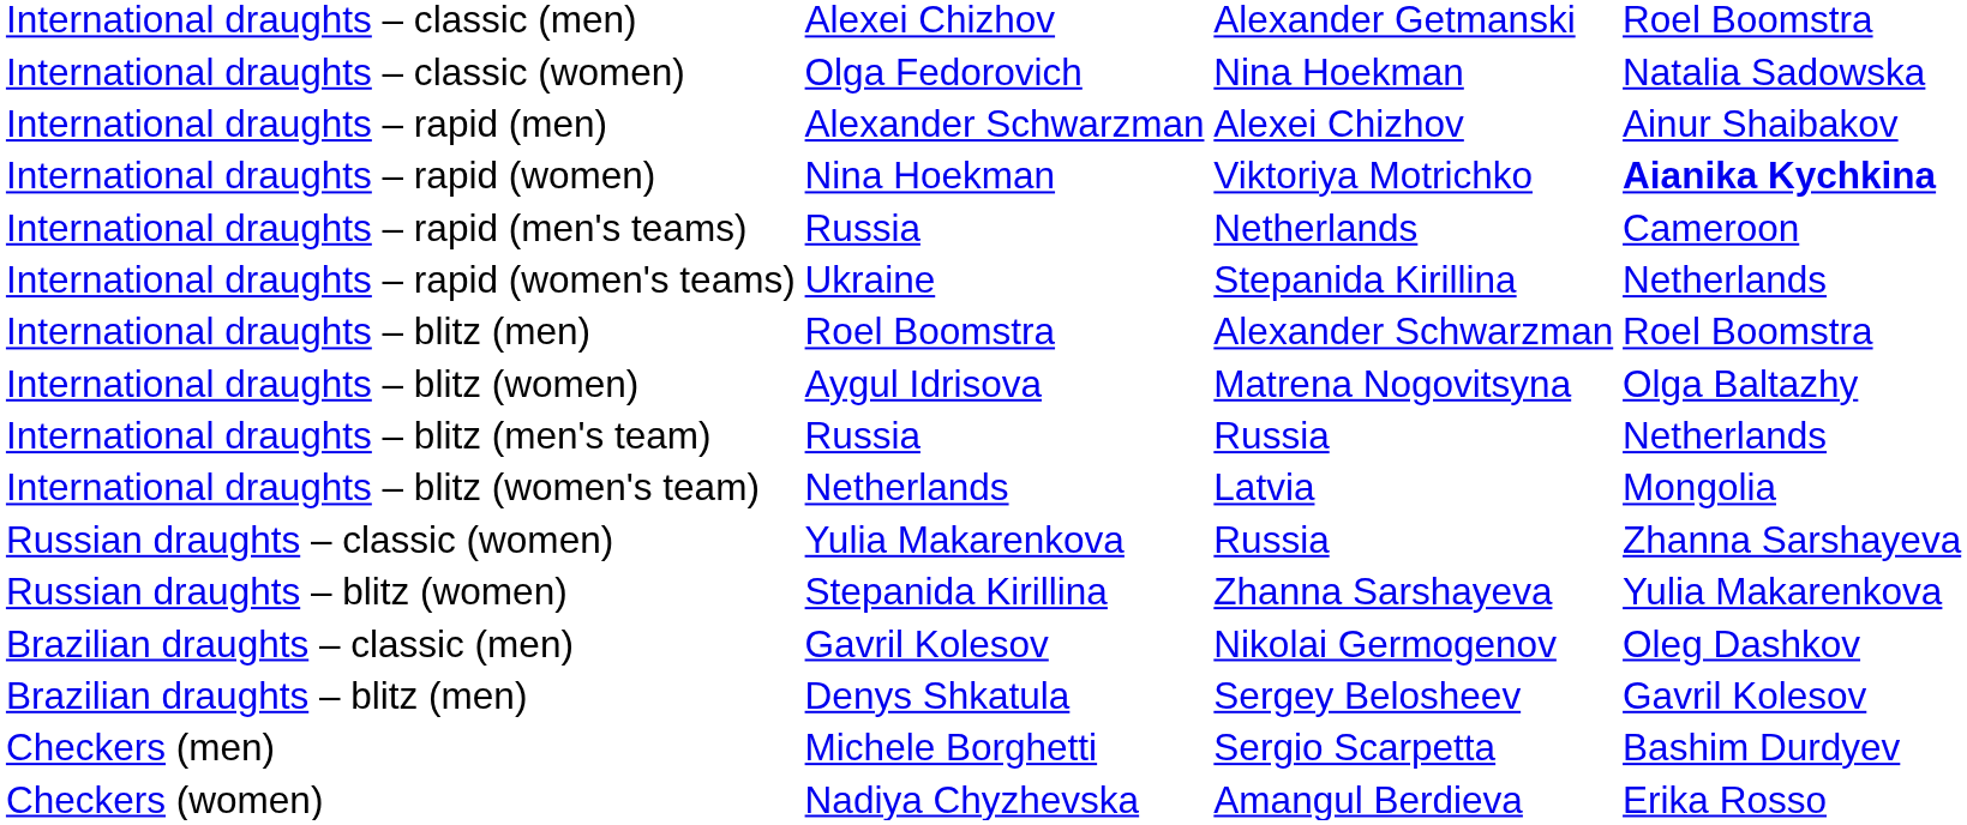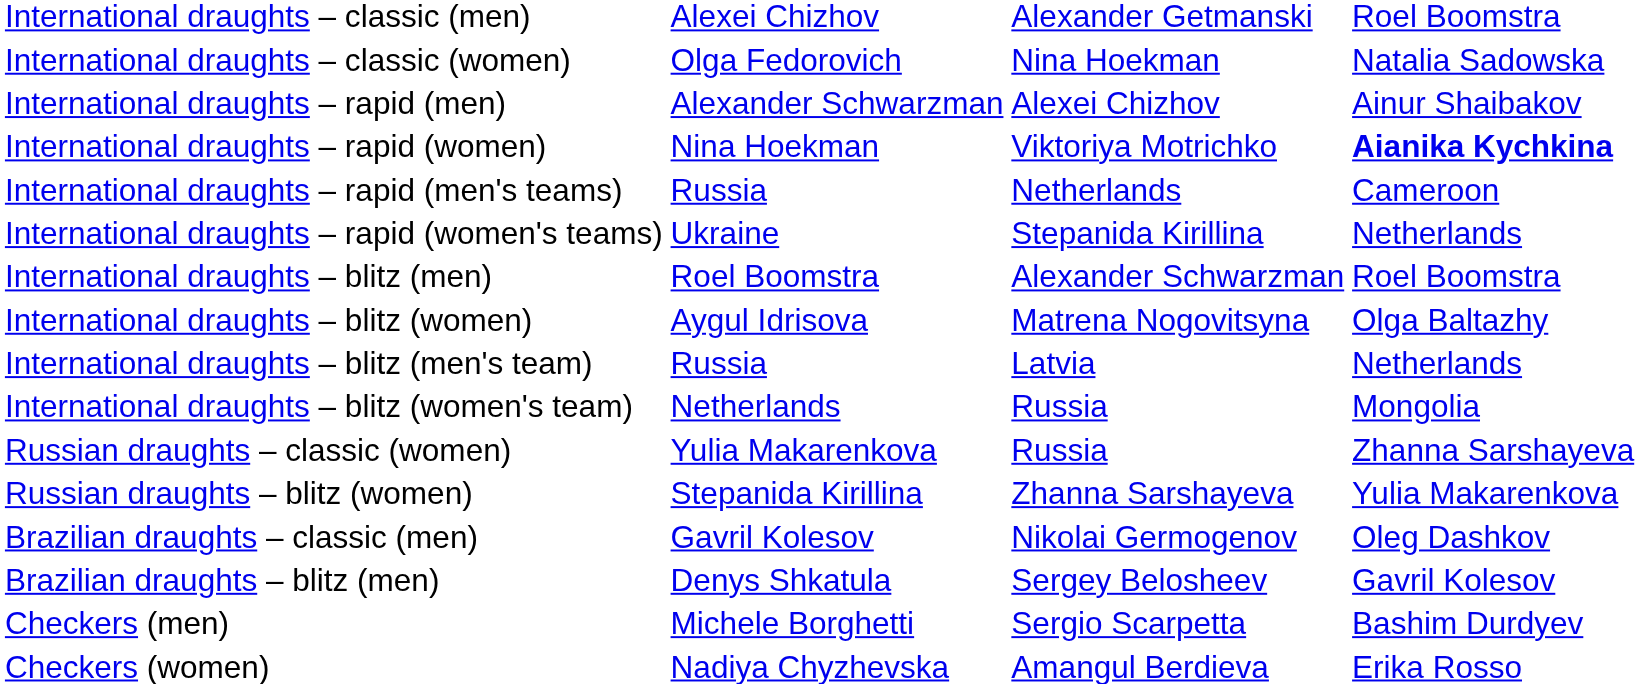 <table>
 <tr>
 </tr>
 <tr>
 <td><a href='#'>International draughts</a> – classic (men)</td>
 <td> <a href='#'>Alexei Chizhov</a></td>
 <td> <a href='#'>Alexander Getmanski</a></td>
 <td> <a href='#'>Roel Boomstra</a></td>
 </tr>
 <tr>
 <td><a href='#'>International draughts</a> – classic (women)</td>
 <td> <a href='#'>Olga Fedorovich</a></td>
 <td> <a href='#'>Nina Hoekman</a></td>
 <td> <a href='#'>Natalia Sadowska</a></td>
 </tr>
 <tr>
 <td><a href='#'>International draughts</a> – rapid (men)</td>
 <td> <a href='#'>Alexander Schwarzman</a></td>
 <td> <a href='#'>Alexei Chizhov</a></td>
 <td> <a href='#'>Ainur Shaibakov</a></td>
 </tr>
 <tr>
 <td><a href='#'>International draughts</a> – rapid (women)</td>
 <td> <a href='#'>Nina Hoekman</a></td>
 <td> <a href='#'>Viktoriya Motrichko</a></td>
 <td><strong> <a href='#'>Aianika Kychkina</a></strong></td>
 </tr>
 <tr>
 <td><a href='#'>International draughts</a> – rapid (men's teams)</td>
 <td> <a href='#'>Russia</a></td>
 <td> <a href='#'>Netherlands</a></td>
 <td> <a href='#'>Cameroon</a></td>
 </tr>
 <tr>
 <td><a href='#'>International draughts</a> – rapid (women's teams)</td>
 <td> <a href='#'>Ukraine</a></td>
 <td> <a href='#'>Stepanida Kirillina</a></td>
 <td> <a href='#'>Netherlands</a></td>
 </tr>
 <tr>
 <td><a href='#'>International draughts</a> – blitz (men)</td>
 <td> <a href='#'>Roel Boomstra</a></td>
 <td> <a href='#'>Alexander Schwarzman</a></td>
 <td> <a href='#'>Roel Boomstra</a></td>
 </tr>
 <tr>
 <td><a href='#'>International draughts</a> – blitz (women)</td>
 <td> <a href='#'>Aygul Idrisova</a></td>
 <td> <a href='#'>Matrena Nogovitsyna</a></td>
 <td> <a href='#'>Olga Baltazhy</a></td>
 </tr>
 <tr>
 <td><a href='#'>International draughts</a> – blitz (men's team)</td>
 <td> <a href='#'>Russia</a></td>
-<td> <a href='#'>Russia</a></td>
+<td> <a href='#'>Latvia</a></td>
 <td> <a href='#'>Netherlands</a></td>
 </tr>
 <tr>
 <td><a href='#'>International draughts</a> – blitz (women's team)</td>
 <td> <a href='#'>Netherlands</a></td>
-<td> <a href='#'>Latvia</a></td>
+<td> <a href='#'>Russia</a></td>
 <td> <a href='#'>Mongolia</a></td>
 </tr>
 <tr>
 <td><a href='#'>Russian draughts</a> – classic (women)</td>
 <td> <a href='#'>Yulia Makarenkova</a></td>
 <td> <a href='#'>Russia</a></td>
 <td> <a href='#'>Zhanna Sarshayeva</a></td>
 </tr>
 <tr>
 <td><a href='#'>Russian draughts</a> – blitz (women)</td>
 <td> <a href='#'>Stepanida Kirillina</a></td>
 <td> <a href='#'>Zhanna Sarshayeva</a></td>
 <td> <a href='#'>Yulia Makarenkova</a></td>
 </tr>
 <tr>
 <td><a href='#'>Brazilian draughts</a> – classic (men)</td>
 <td> <a href='#'>Gavril Kolesov</a></td>
 <td> <a href='#'>Nikolai Germogenov</a></td>
 <td> <a href='#'>Oleg Dashkov</a></td>
 </tr>
 <tr>
 <td><a href='#'>Brazilian draughts</a> – blitz (men)</td>
 <td> <a href='#'>Denys Shkatula</a></td>
 <td> <a href='#'>Sergey Belosheev</a></td>
 <td> <a href='#'>Gavril Kolesov</a></td>
 </tr>
 <tr>
 <td><a href='#'>Checkers</a> (men)</td>
 <td> <a href='#'>Michele Borghetti</a></td>
 <td> <a href='#'>Sergio Scarpetta</a></td>
 <td> <a href='#'>Bashim Durdyev</a></td>
 </tr>
 <tr>
 <td><a href='#'>Checkers</a> (women)</td>
 <td> <a href='#'>Nadiya Chyzhevska</a></td>
 <td> <a href='#'>Amangul Berdieva</a></td>
 <td> <a href='#'>Erika Rosso</a></td>
 </tr>
 </table>
